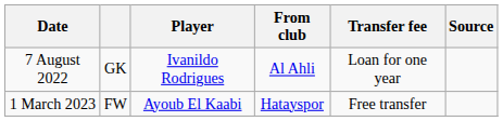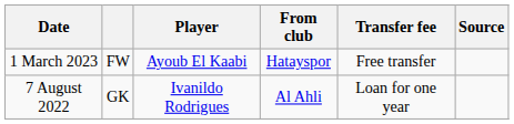 <table class="wikitable sortable" style="width:70%; text-align:center; font-size:85%; text-align:centre;">
 <tr>
 <th>Date</th>
 <th></th>
 <th>Player</th>
 <th>From club</th>
 <th>Transfer fee</th>
 <th>Source</th>
 </tr>
 <tr>
+<td>1 March 2023</td>
+<td>FW</td>
+<td> <a href='#'>Ayoub El Kaabi</a></td>
+<td> <a href='#'>Hatayspor</a></td>
+<td>Free transfer</td>
+<td></td>
+</tr>
+<tr>
 <td>7 August 2022</td>
 <td>GK</td>
 <td> <a href='#'>Ivanildo Rodrigues</a></td>
 <td><a href='#'>Al Ahli</a></td>
 <td>Loan for one year</td>
 <td></td>
 </tr>
 <tr>
-<td>1 March 2023</td>
-<td>FW</td>
-<td> <a href='#'>Ayoub El Kaabi</a></td>
-<td> <a href='#'>Hatayspor</a></td>
-<td>Free transfer</td>
-<td></td>
-</tr>
-<tr>
 </tr>
 </table>
